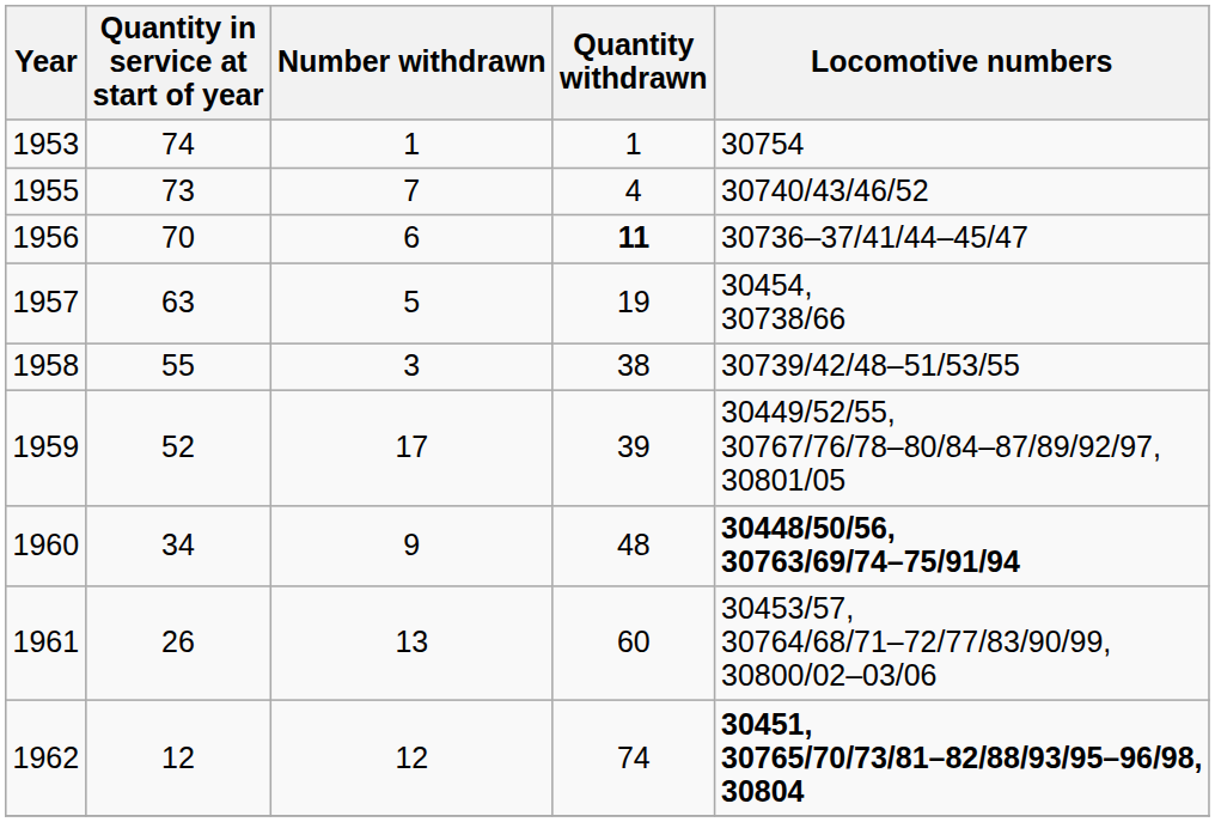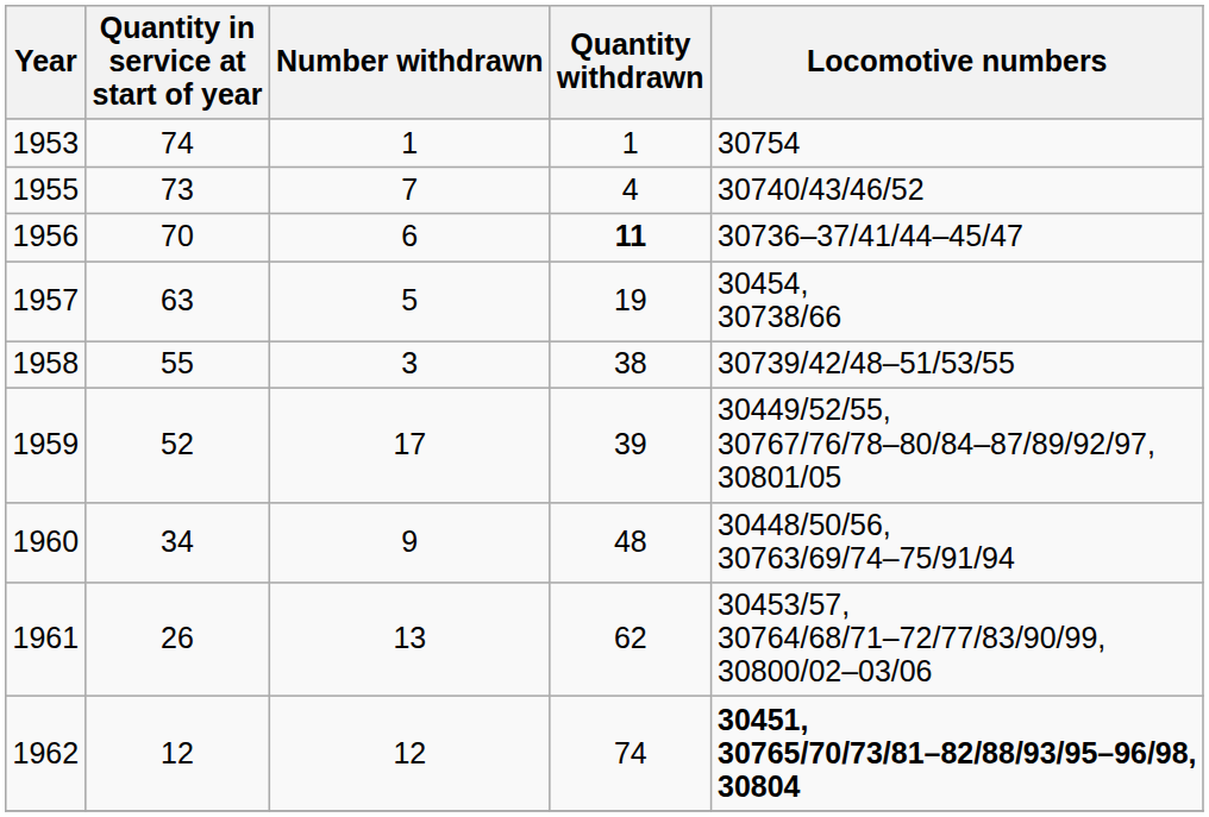 <table class="wikitable" style=text-align:center>
 <tr>
 <th>Year</th>
 <th>Quantity in<br>service at<br>start of year</th>
 <th>Number withdrawn</th>
 <th>Quantity<br>withdrawn</th>
 <th>Locomotive numbers</th>
 </tr>
 <tr>
 <td>1953</td>
 <td>74</td>
 <td>1</td>
 <td>1</td>
 <td align=left>30754</td>
 </tr>
 <tr>
 <td>1955</td>
 <td>73</td>
 <td>7</td>
 <td>4</td>
 <td align=left>30740/43/46/52</td>
 </tr>
 <tr>
 <td>1956</td>
 <td>70</td>
 <td>6</td>
 <td><strong>11</strong></td>
 <td align=left>30736–37/41/44–45/47</td>
 </tr>
 <tr>
 <td>1957</td>
 <td>63</td>
 <td>5</td>
 <td>19</td>
 <td align=left>30454,<br>30738/66</td>
 </tr>
 <tr>
 <td>1958</td>
 <td>55</td>
 <td>3</td>
 <td>38</td>
 <td align=left>30739/42/48–51/53/55</td>
 </tr>
 <tr>
 <td>1959</td>
 <td>52</td>
 <td>17</td>
 <td>39</td>
 <td align=left>30449/52/55,<br>30767/76/78–80/84–87/89/92/97,<br>30801/05</td>
 </tr>
 <tr>
 <td>1960</td>
 <td>34</td>
 <td>9</td>
 <td>48</td>
-<td align=left><strong>30448/50/56,<br>30763/69/74–75/91/94</strong></td>
+<td align=left>30448/50/56,<br>30763/69/74–75/91/94</td>
 </tr>
 <tr>
 <td>1961</td>
 <td>26</td>
 <td>13</td>
-<td>60</td>
+<td>62</td>
 <td align=left>30453/57,<br>30764/68/71–72/77/83/90/99,<br>30800/02–03/06</td>
 </tr>
 <tr>
 <td>1962</td>
 <td>12</td>
 <td>12</td>
 <td>74</td>
 <td align=left><strong>30451,<br>30765/70/73/81–82/88/93/95–96/98,<br>30804</strong></td>
 </tr>
 <tr>
 </tr>
 </table>
